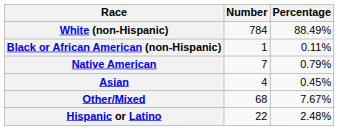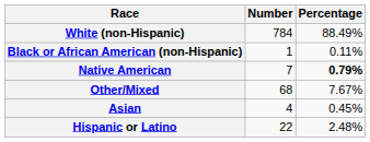 <table class="wikitable" style="text-align:right">
 <tr>
 <th scope="col">Race</th>
 <th scope="col">Number</th>
 <th scope="col">Percentage</th>
 </tr>
 <tr>
 <th scope="row"><a href='#'>White</a> (non-Hispanic)</th>
 <td>784</td>
 <td>88.49%</td>
 </tr>
 <tr>
 <th scope="row"><a href='#'>Black or African American</a> (non-Hispanic)</th>
 <td>1</td>
 <td>0.11%</td>
 </tr>
 <tr>
 <th scope="row"><a href='#'>Native American</a></th>
 <td>7</td>
-<td>0.79%</td>
+<td><strong>0.79%</strong></td>
+</tr>
+<tr>
+<th scope="row"><a href='#'>Other/Mixed</a></th>
+<td>68</td>
+<td>7.67%</td>
 </tr>
 <tr>
 <th scope="row"><a href='#'>Asian</a></th>
 <td>4</td>
 <td>0.45%</td>
 </tr>
 <tr>
-<th scope="row"><a href='#'>Other/Mixed</a></th>
-<td>68</td>
-<td>7.67%</td>
-</tr>
-<tr>
 <th scope="row"><a href='#'>Hispanic</a> or <a href='#'>Latino</a></th>
 <td>22</td>
 <td>2.48%</td>
 </tr>
 </table>
